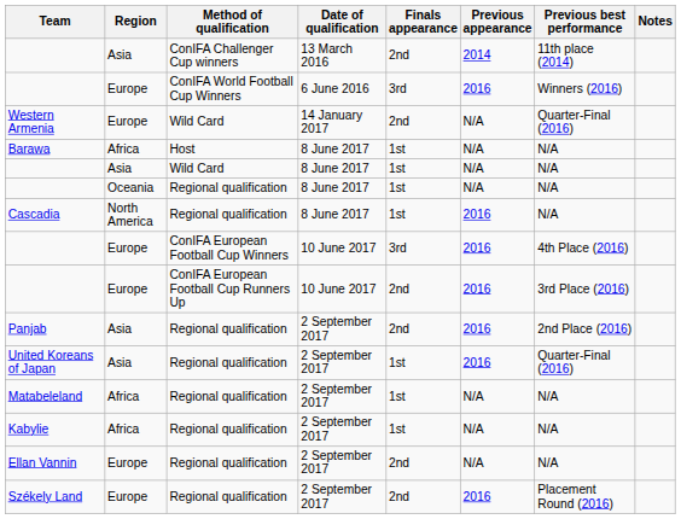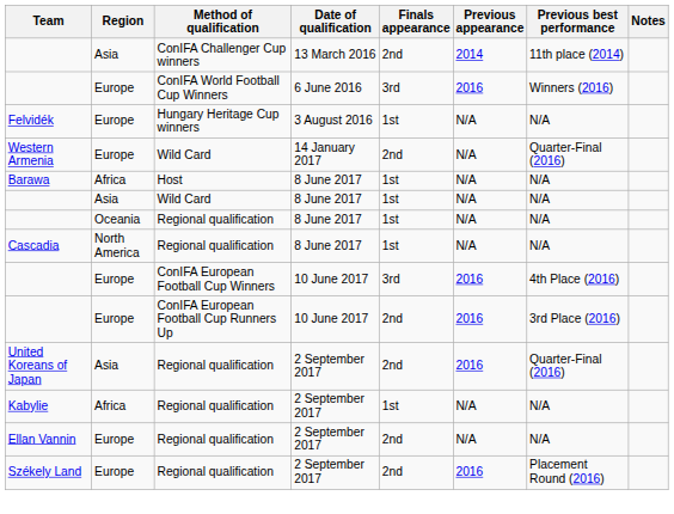 <table class="wikitable sortable" style="text-align: left;">
 <tr>
 <th>Team</th>
 <th>Region</th>
 <th>Method of<br>qualification</th>
 <th>Date of<br>qualification</th>
 <th>Finals<br>appearance</th>
 <th>Previous<br>appearance</th>
 <th>Previous best<br>performance</th>
 <th>Notes</th>
 </tr>
 <tr>
 <td></td>
 <td>Asia</td>
 <td>ConIFA Challenger Cup winners</td>
 <td>13 March 2016</td>
 <td>2nd</td>
 <td><a href='#'>2014</a></td>
 <td>11th place (<a href='#'>2014</a>)</td>
 <td></td>
 </tr>
 <tr>
 <td></td>
 <td>Europe</td>
 <td>ConIFA World Football Cup Winners</td>
 <td>6 June 2016</td>
 <td>3rd</td>
 <td><a href='#'>2016</a></td>
 <td>Winners (<a href='#'>2016</a>)</td>
+<td></td>
+</tr>
+<tr>
+<td> <a href='#'>Felvidék</a></td>
+<td>Europe</td>
+<td>Hungary Heritage Cup winners</td>
+<td>3 August 2016</td>
+<td>1st</td>
+<td>N/A</td>
+<td>N/A</td>
 <td></td>
 </tr>
 <tr>
 <td> <a href='#'>Western Armenia</a></td>
 <td>Europe</td>
 <td>Wild Card</td>
 <td>14 January 2017</td>
 <td>2nd</td>
 <td>N/A</td>
 <td>Quarter-Final (<a href='#'>2016</a>)</td>
 <td></td>
 </tr>
 <tr>
 <td> <a href='#'>Barawa</a></td>
 <td>Africa</td>
 <td>Host</td>
 <td>8 June 2017</td>
 <td>1st</td>
 <td>N/A</td>
 <td>N/A</td>
 <td></td>
 </tr>
 <tr>
 <td></td>
 <td>Asia</td>
 <td>Wild Card</td>
 <td>8 June 2017</td>
 <td>1st</td>
 <td>N/A</td>
 <td>N/A</td>
 <td></td>
 </tr>
 <tr>
 <td></td>
 <td>Oceania</td>
 <td>Regional qualification</td>
 <td>8 June 2017</td>
 <td>1st</td>
 <td>N/A</td>
 <td>N/A</td>
 <td></td>
 </tr>
 <tr>
 <td><a href='#'>Cascadia</a></td>
 <td>North America</td>
 <td>Regional qualification</td>
 <td>8 June 2017</td>
 <td>1st</td>
-<td><a href='#'>2016</a></td>
+<td>N/A</td>
 <td>N/A</td>
 <td></td>
 </tr>
 <tr>
 <td></td>
 <td>Europe</td>
 <td>ConIFA European Football Cup Winners</td>
 <td>10 June 2017</td>
 <td>3rd</td>
 <td><a href='#'>2016</a></td>
 <td>4th Place (<a href='#'>2016</a>)</td>
 <td></td>
 </tr>
 <tr>
 <td></td>
 <td>Europe</td>
 <td>ConIFA European Football Cup Runners Up</td>
 <td>10 June 2017</td>
 <td>2nd</td>
 <td><a href='#'>2016</a></td>
 <td>3rd Place (<a href='#'>2016</a>)</td>
 <td></td>
 </tr>
 <tr>
-<td> <a href='#'>Panjab</a></td>
+<td> <a href='#'>United Koreans of Japan</a></td>
 <td>Asia</td>
 <td>Regional qualification</td>
 <td>2 September 2017</td>
 <td>2nd</td>
 <td><a href='#'>2016</a></td>
-<td>2nd Place (<a href='#'>2016</a>)</td>
-<td></td>
-</tr>
-<tr>
-<td> <a href='#'>United Koreans of Japan</a></td>
-<td>Asia</td>
-<td>Regional qualification</td>
-<td>2 September 2017</td>
-<td>1st</td>
-<td><a href='#'>2016</a></td>
 <td>Quarter-Final (<a href='#'>2016</a>)</td>
-<td></td>
-</tr>
-<tr>
-<td> <a href='#'>Matabeleland</a></td>
-<td>Africa</td>
-<td>Regional qualification</td>
-<td>2 September 2017</td>
-<td>1st</td>
-<td>N/A</td>
-<td>N/A</td>
 <td></td>
 </tr>
 <tr>
 <td> <a href='#'>Kabylie</a></td>
 <td>Africa</td>
 <td>Regional qualification</td>
 <td>2 September 2017</td>
 <td>1st</td>
 <td>N/A</td>
 <td>N/A</td>
 <td></td>
 </tr>
 <tr>
 <td> <a href='#'>Ellan Vannin</a></td>
 <td>Europe</td>
 <td>Regional qualification</td>
 <td>2 September 2017</td>
 <td>2nd</td>
 <td>N/A</td>
 <td>N/A</td>
 <td></td>
 </tr>
 <tr>
 <td> <a href='#'>Székely Land</a></td>
 <td>Europe</td>
 <td>Regional qualification</td>
 <td>2 September 2017</td>
 <td>2nd</td>
 <td><a href='#'>2016</a></td>
 <td>Placement Round (<a href='#'>2016</a>)</td>
 <td></td>
 </tr>
 </table>
